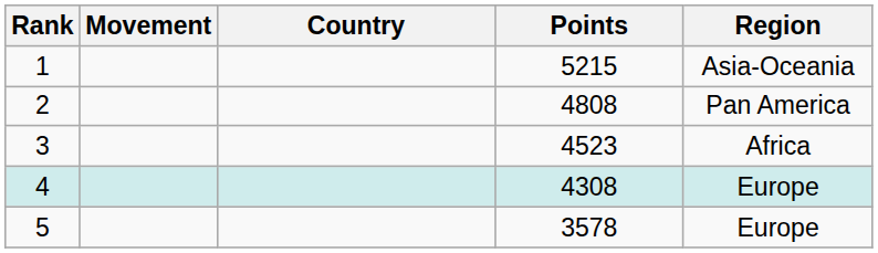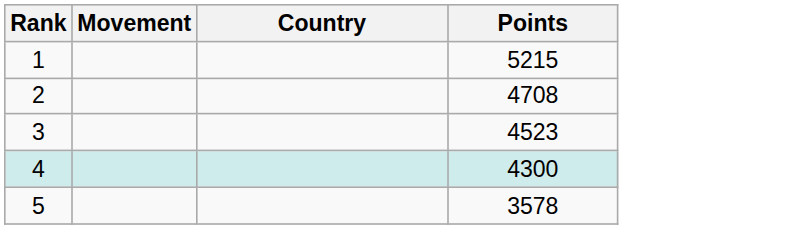 <table class="wikitable" style="font-size:90%; text-align: center;">
 <tr>
 <th width="20">Rank</th>
 <th width="20">Movement</th>
 <th style="width:150px;">Country</th>
 <th style="width:100px;">Points</th>
-<th style="width:100px;">Region</th>
 </tr>
 <tr>
 <td>1</td>
 <td></td>
 <td></td>
 <td>5215</td>
-<td>Asia-Oceania</td>
 </tr>
 <tr>
 <td>2</td>
 <td></td>
 <td></td>
-<td>4808</td>
-<td>Pan America</td>
+<td>4708</td>
 </tr>
 <tr>
 <td>3</td>
 <td></td>
 <td></td>
 <td>4523</td>
-<td>Africa</td>
 </tr>
 <tr style="vertical-align:top; background:#cfecec;">
 <td>4</td>
 <td></td>
 <td></td>
-<td>4308</td>
-<td>Europe</td>
+<td>4300</td>
 </tr>
 <tr>
 <td>5</td>
 <td></td>
 <td></td>
 <td>3578</td>
-<td>Europe</td>
 </tr>
 </table>
